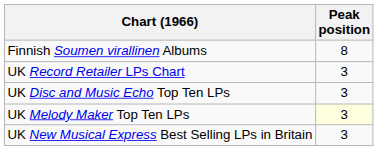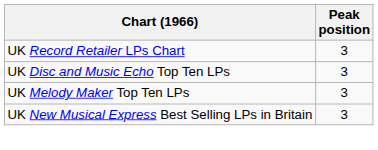 <table class="wikitable sortable" style="text-align:center;">
 <tr>
 <th scope="col">Chart (1966)</th>
 <th scope="col">Peak<br>position</th>
-</tr>
-<tr>
-<td align="left">Finnish <em><a href='#'>Soumen virallinen</a></em> Albums</td>
-<td align="center">8</td>
 </tr>
 <tr>
 <td align="left">UK <a href='#'><em>Record Retailer</em> LPs Chart</a></td>
 <td>3</td>
 </tr>
 <tr>
 <td align="left">UK <a href='#'><em>Disc and Music Echo</em></a> Top Ten LPs</td>
 <td>3</td>
 </tr>
 <tr>
 <td align="left">UK <a href='#'><em>Melody Maker</em></a> Top Ten LPs</td>
-<td style="background: lightyellow;">3</td>
+<td>3</td>
 </tr>
 <tr>
 <td align="left">UK <a href='#'><em>New Musical Express</em></a> Best Selling LPs in Britain</td>
 <td>3</td>
 </tr>
 </table>
